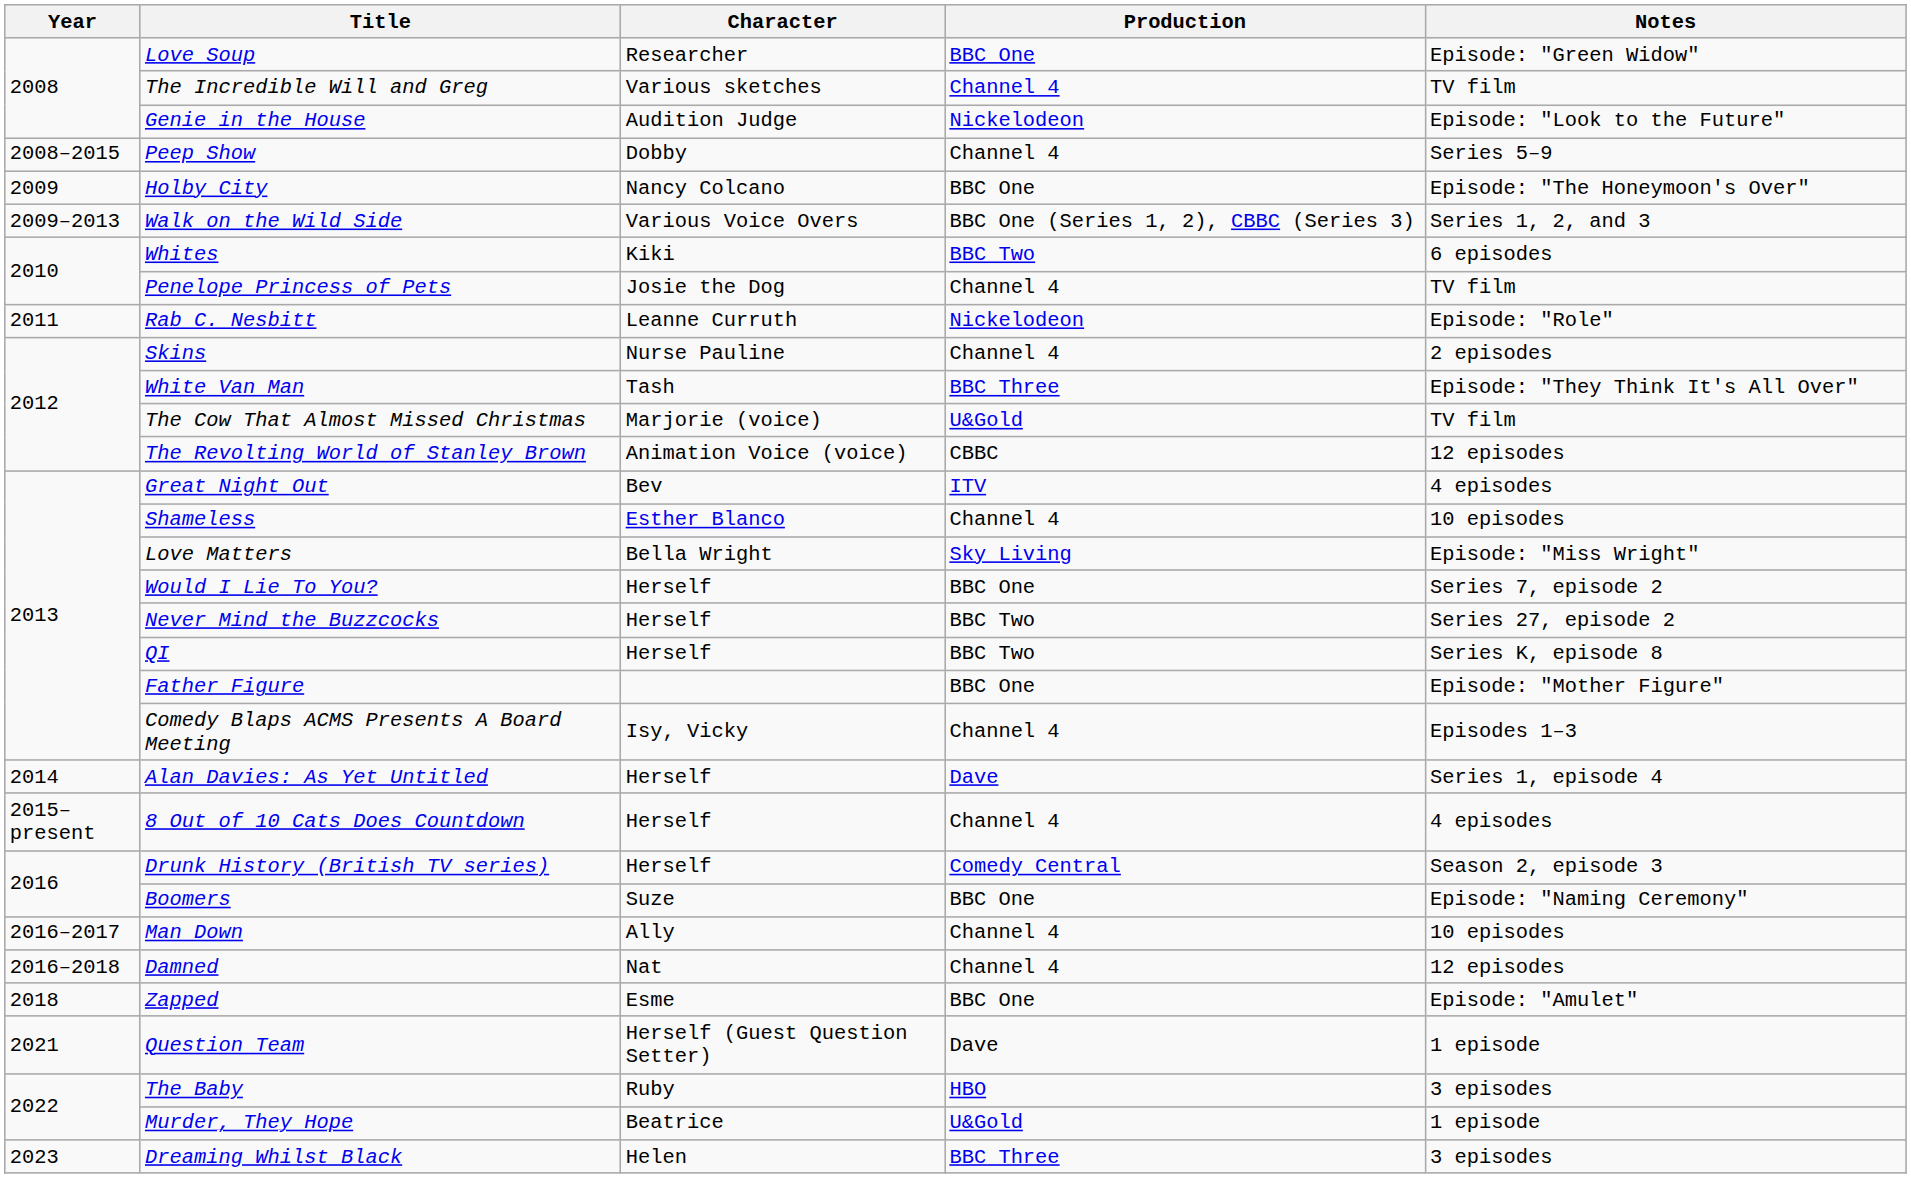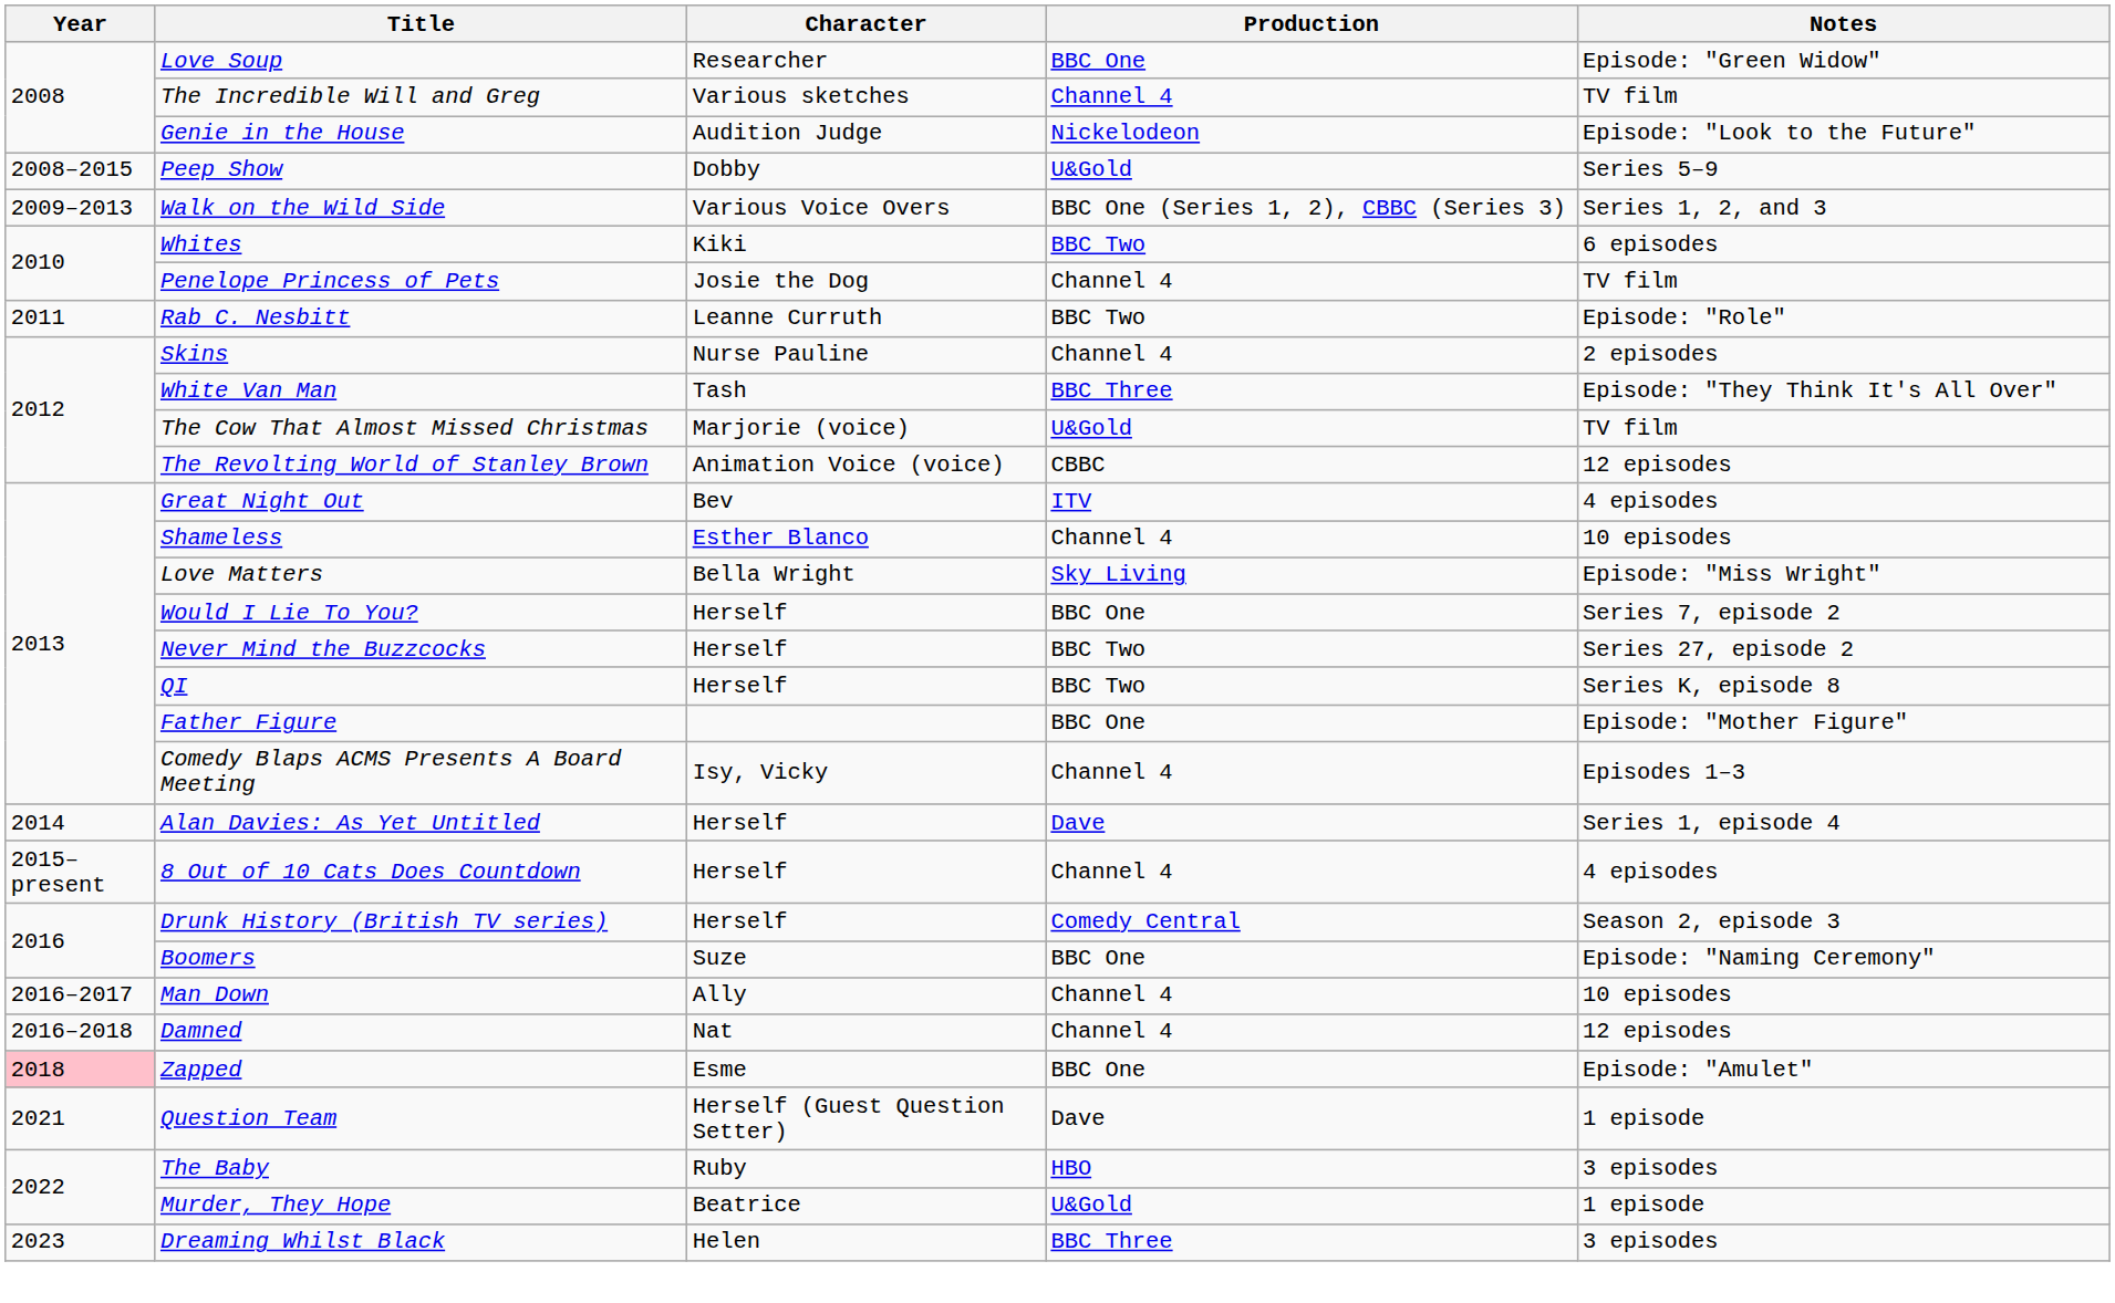 <table class="wikitable">
 <tr>
 <th scope="col" style="width:80px;">Year</th>
 <th scope="col" style="width:300px;">Title</th>
 <th scope="col" style="width:200px;">Character</th>
 <th scope="col" style="width:300px;">Production</th>
 <th scope="col" style="width:300px;">Notes</th>
 </tr>
 <tr>
 <td rowspan="3">2008</td>
 <td><em><a href='#'>Love Soup</a></em></td>
 <td>Researcher</td>
 <td><a href='#'>BBC One</a></td>
 <td>Episode: "Green Widow"</td>
 </tr>
 <tr>
 <td><em>The Incredible Will and Greg</em></td>
 <td>Various sketches</td>
 <td><a href='#'>Channel 4</a></td>
 <td>TV film</td>
 </tr>
 <tr>
 <td><em><a href='#'>Genie in the House</a></em></td>
 <td>Audition Judge</td>
 <td><a href='#'>Nickelodeon</a></td>
 <td>Episode: "Look to the Future"</td>
 </tr>
 <tr>
 <td>2008–2015</td>
 <td><em><a href='#'>Peep Show</a></em></td>
 <td>Dobby</td>
-<td>Channel 4</td>
+<td><a href='#'>U&Gold</a></td>
 <td>Series 5–9</td>
-</tr>
-<tr>
-<td>2009</td>
-<td><em><a href='#'>Holby City</a></em></td>
-<td>Nancy Colcano</td>
-<td>BBC One</td>
-<td>Episode: "The Honeymoon's Over"</td>
 </tr>
 <tr>
 <td>2009–2013</td>
 <td><em><a href='#'>Walk on the Wild Side</a></em></td>
 <td>Various Voice Overs</td>
 <td>BBC One (Series 1, 2), <a href='#'>CBBC</a> (Series 3)</td>
 <td>Series 1, 2, and 3</td>
 </tr>
 <tr>
 <td rowspan="2">2010</td>
 <td><em><a href='#'>Whites</a></em></td>
 <td>Kiki</td>
 <td><a href='#'>BBC Two</a></td>
 <td>6 episodes</td>
 </tr>
 <tr>
 <td><em><a href='#'>Penelope Princess of Pets</a></em></td>
 <td>Josie the Dog</td>
 <td>Channel 4</td>
 <td>TV film</td>
 </tr>
 <tr>
 <td>2011</td>
 <td><em><a href='#'>Rab C. Nesbitt</a></em></td>
 <td>Leanne Curruth</td>
-<td><a href='#'>Nickelodeon</a></td>
+<td>BBC Two</td>
 <td>Episode: "Role"</td>
 </tr>
 <tr>
 <td rowspan="4">2012</td>
 <td><em><a href='#'>Skins</a></em></td>
 <td>Nurse Pauline</td>
 <td>Channel 4</td>
 <td>2 episodes</td>
 </tr>
 <tr>
 <td><em><a href='#'>White Van Man</a></em></td>
 <td>Tash</td>
 <td><a href='#'>BBC Three</a></td>
 <td>Episode: "They Think It's All Over"</td>
 </tr>
 <tr>
 <td><em>The Cow That Almost Missed Christmas</em></td>
 <td>Marjorie (voice)</td>
 <td><a href='#'>U&Gold</a></td>
 <td>TV film</td>
 </tr>
 <tr>
 <td><em><a href='#'>The Revolting World of Stanley Brown</a></em></td>
 <td>Animation Voice (voice)</td>
 <td>CBBC</td>
 <td>12 episodes</td>
 </tr>
 <tr>
 <td rowspan="8">2013</td>
 <td><em><a href='#'>Great Night Out</a></em></td>
 <td>Bev</td>
 <td><a href='#'>ITV</a></td>
 <td>4 episodes</td>
 </tr>
 <tr>
 <td><em><a href='#'>Shameless</a></em></td>
 <td><a href='#'>Esther Blanco</a></td>
 <td>Channel 4</td>
 <td>10 episodes</td>
 </tr>
 <tr>
 <td><em>Love Matters</em></td>
 <td>Bella Wright</td>
 <td><a href='#'>Sky Living</a></td>
 <td>Episode: "Miss Wright"</td>
 </tr>
 <tr>
 <td><em><a href='#'>Would I Lie To You?</a></em></td>
 <td>Herself</td>
 <td>BBC One</td>
 <td>Series 7, episode 2</td>
 </tr>
 <tr>
 <td><em><a href='#'>Never Mind the Buzzcocks</a></em></td>
 <td>Herself</td>
 <td>BBC Two</td>
 <td>Series 27, episode 2</td>
 </tr>
 <tr>
 <td><em><a href='#'>QI</a></em></td>
 <td>Herself</td>
 <td>BBC Two</td>
 <td>Series K, episode 8</td>
 </tr>
 <tr>
 <td><em><a href='#'>Father Figure</a></em></td>
 <td></td>
 <td>BBC One</td>
 <td>Episode: "Mother Figure"</td>
 </tr>
 <tr>
 <td><em>Comedy Blaps ACMS Presents A Board Meeting</em></td>
 <td>Isy, Vicky</td>
 <td>Channel 4</td>
 <td>Episodes 1–3</td>
 </tr>
 <tr>
 <td>2014</td>
 <td><em><a href='#'>Alan Davies: As Yet Untitled</a></em></td>
 <td>Herself</td>
 <td><a href='#'>Dave</a></td>
 <td>Series 1, episode 4</td>
 </tr>
 <tr>
 <td>2015–present</td>
 <td><em><a href='#'>8 Out of 10 Cats Does Countdown</a></em></td>
 <td>Herself</td>
 <td>Channel 4</td>
 <td>4 episodes</td>
 </tr>
 <tr>
 <td rowspan="2">2016</td>
 <td><em><a href='#'>Drunk History (British TV series)</a></em></td>
 <td>Herself</td>
 <td><a href='#'>Comedy Central</a></td>
 <td>Season 2, episode 3</td>
 </tr>
 <tr>
 <td><em><a href='#'>Boomers</a></em></td>
 <td>Suze</td>
 <td>BBC One</td>
 <td>Episode: "Naming Ceremony"</td>
 </tr>
 <tr>
 <td>2016–2017</td>
 <td><em><a href='#'>Man Down</a></em></td>
 <td>Ally</td>
 <td>Channel 4</td>
 <td>10 episodes</td>
 </tr>
 <tr>
 <td>2016–2018</td>
 <td><em><a href='#'>Damned</a></em></td>
 <td>Nat</td>
 <td>Channel 4</td>
 <td>12 episodes</td>
 </tr>
 <tr>
-<td>2018</td>
+<td style="background: pink;">2018</td>
 <td><em><a href='#'>Zapped</a></em></td>
 <td>Esme</td>
 <td>BBC One</td>
 <td>Episode: "Amulet"</td>
 </tr>
 <tr>
 <td>2021</td>
 <td><em><a href='#'>Question Team</a></em></td>
 <td>Herself (Guest Question Setter)</td>
 <td>Dave</td>
 <td>1 episode</td>
 </tr>
 <tr>
 <td rowspan="2">2022</td>
 <td><em><a href='#'>The Baby</a></em></td>
 <td>Ruby</td>
 <td><a href='#'>HBO</a></td>
 <td>3 episodes</td>
 </tr>
 <tr>
 <td><em><a href='#'>Murder, They Hope</a></em></td>
 <td>Beatrice</td>
 <td><a href='#'>U&Gold</a></td>
 <td>1 episode</td>
 </tr>
 <tr>
 <td>2023</td>
 <td><em><a href='#'>Dreaming Whilst Black</a></em></td>
 <td>Helen</td>
 <td><a href='#'>BBC Three</a></td>
 <td>3 episodes</td>
 </tr>
 </table>
